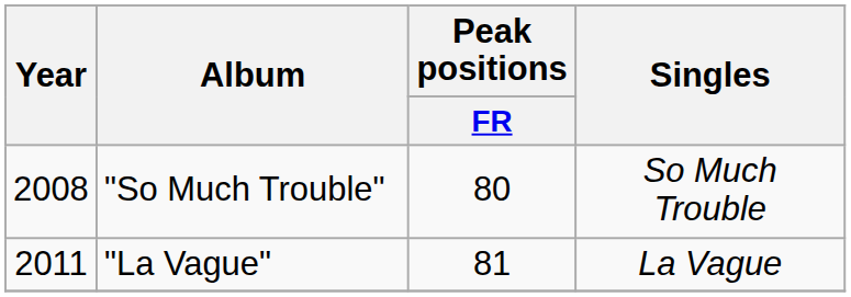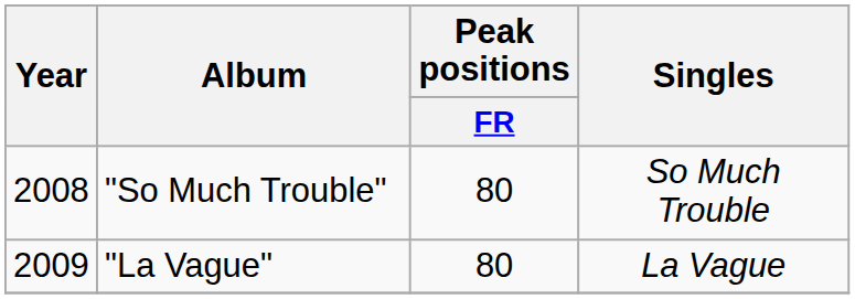 <table class="wikitable">
 <tr>
 <th align="center" rowspan="2" width="10">Year</th>
 <th align="center" rowspan="2" width="140">Album</th>
 <th align="center" colspan="1" width="20">Peak positions</th>
 <th align="center" rowspan="2" width="120">Singles</th>
 </tr>
 <tr>
 <th scope="col" style="width:3em;font-size:90%;"><a href='#'>FR</a><br></th>
 </tr>
 <tr>
 <td style="text-align:center;">2008</td>
 <td>"So Much Trouble"</td>
 <td style="text-align:center;">80</td>
 <td style="text-align:center;"><em>So Much Trouble</em></td>
 </tr>
 <tr>
-<td style="text-align:center;">2011</td>
+<td style="text-align:center;">2009</td>
 <td>"La Vague"</td>
-<td style="text-align:center;">81</td>
+<td style="text-align:center;">80</td>
 <td style="text-align:center;"><em>La Vague</em></td>
 </tr>
 <tr>
 </tr>
 </table>
